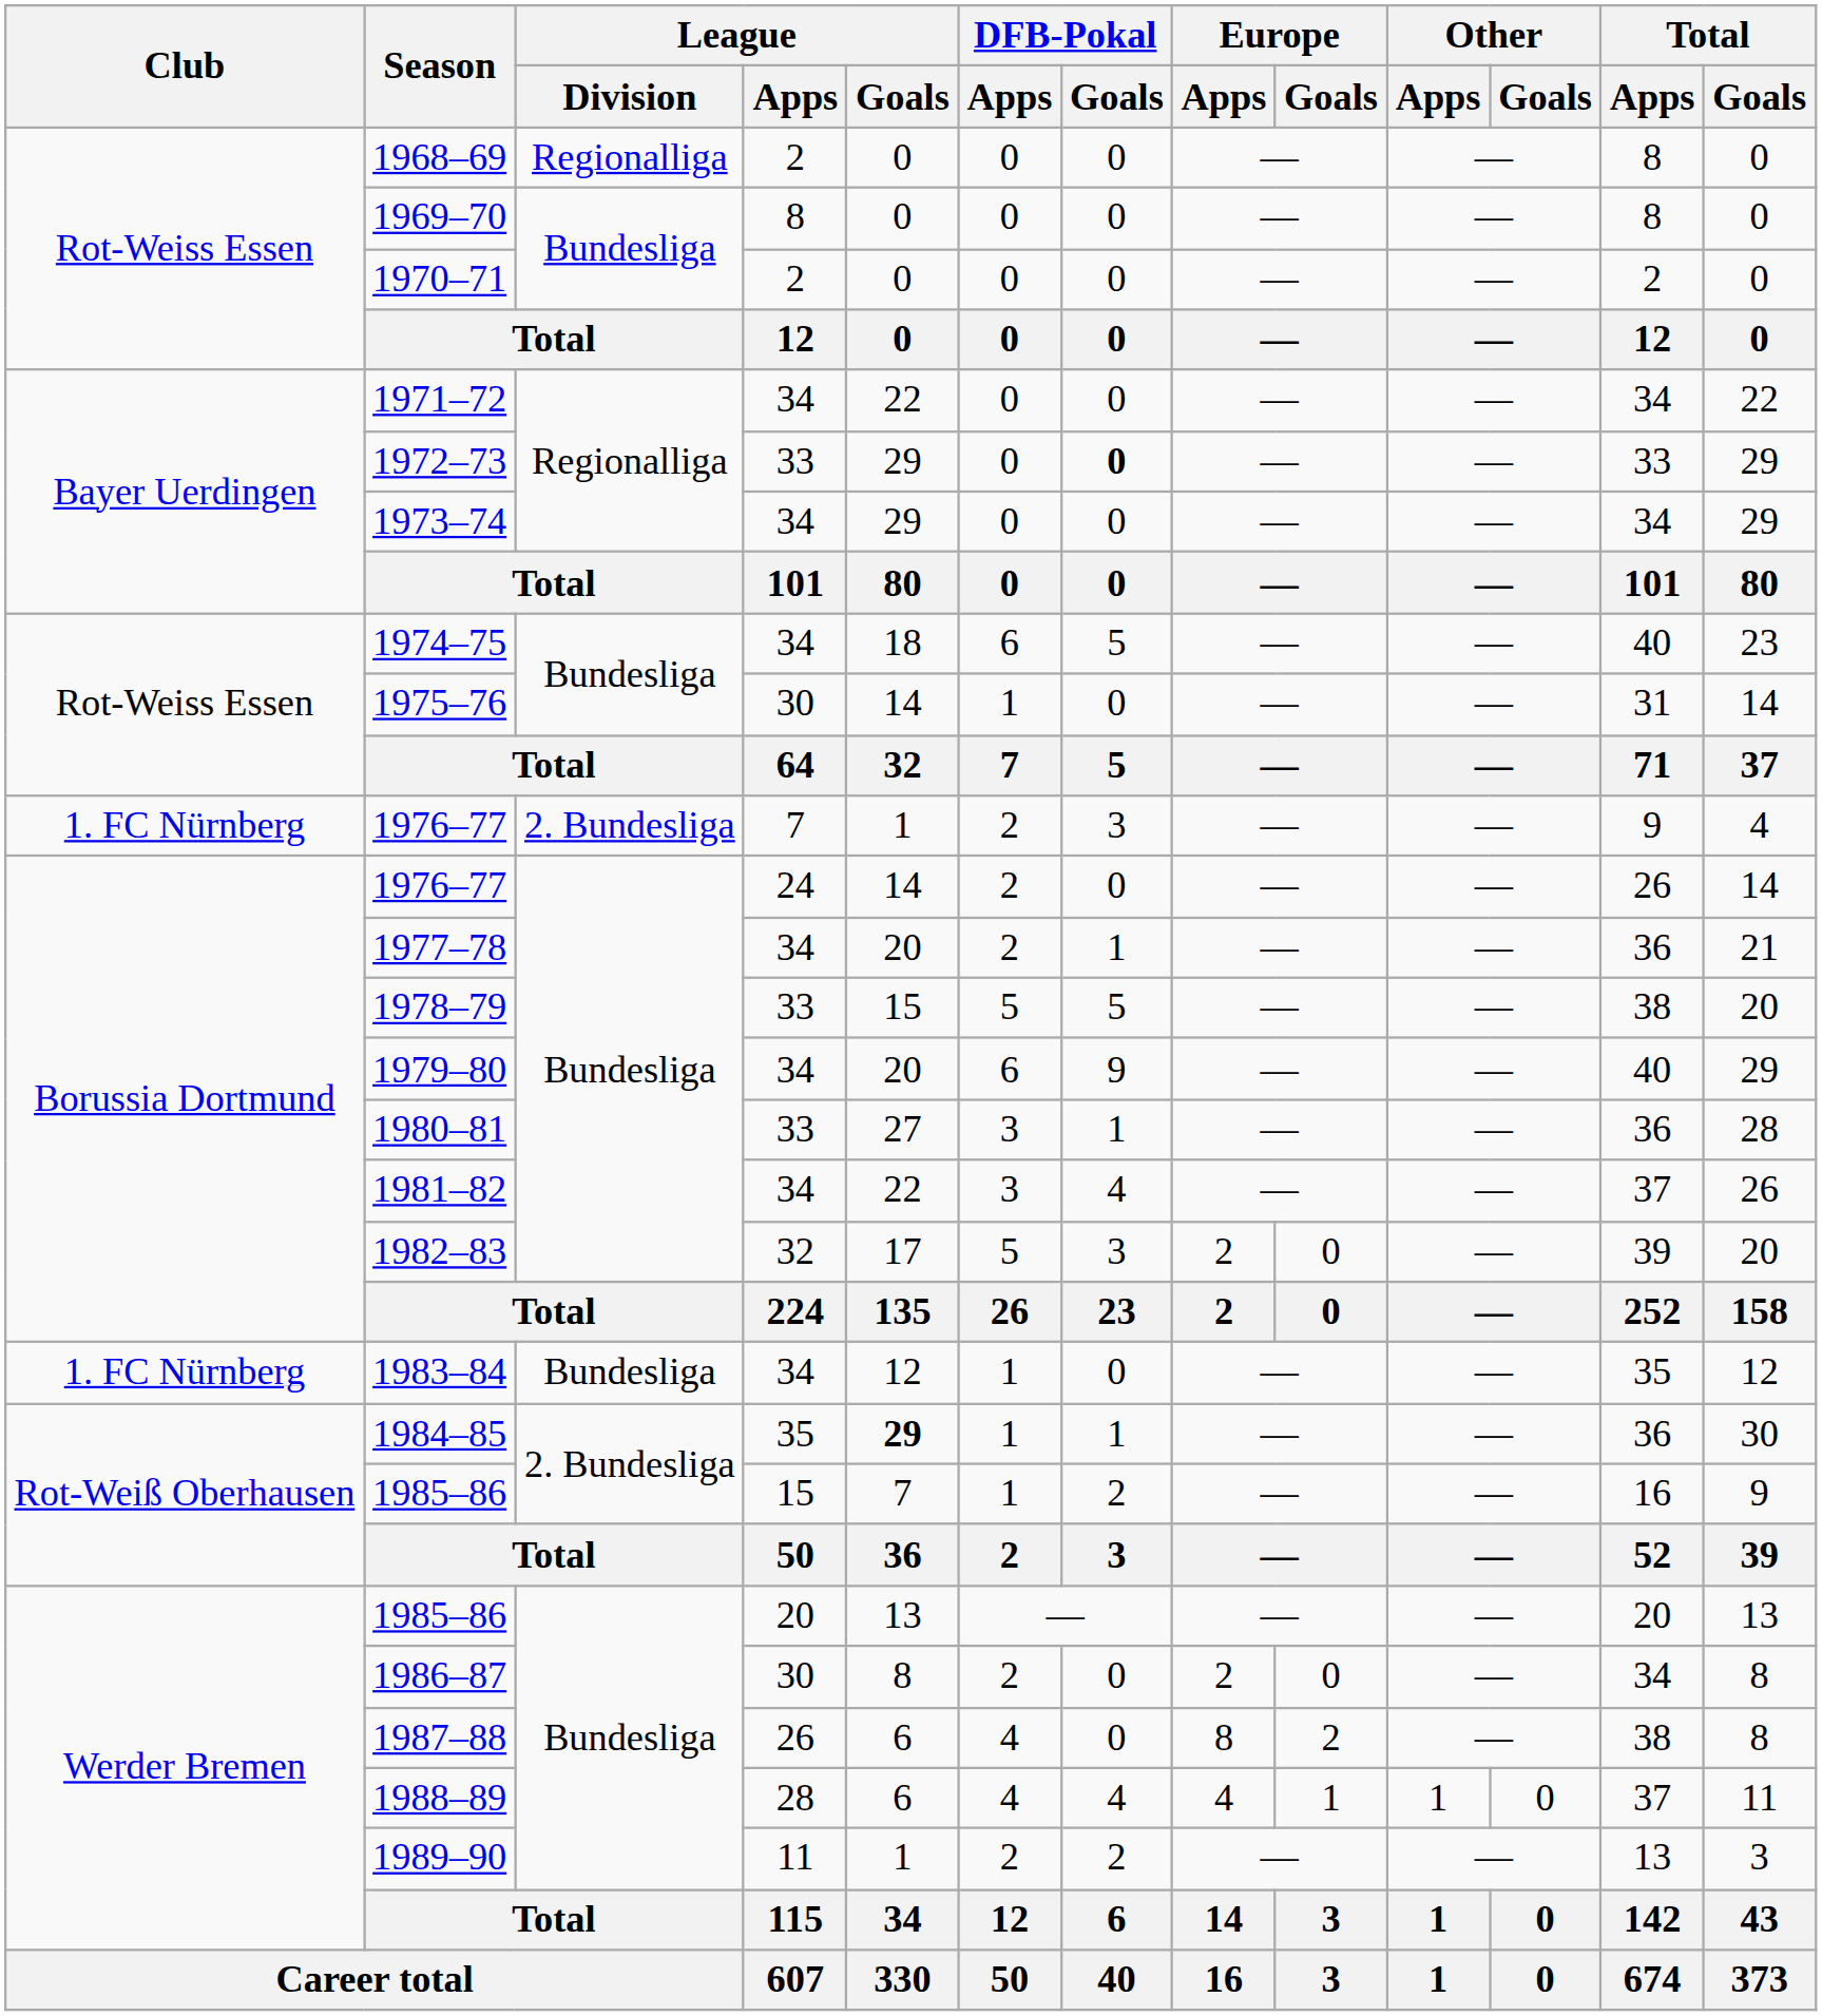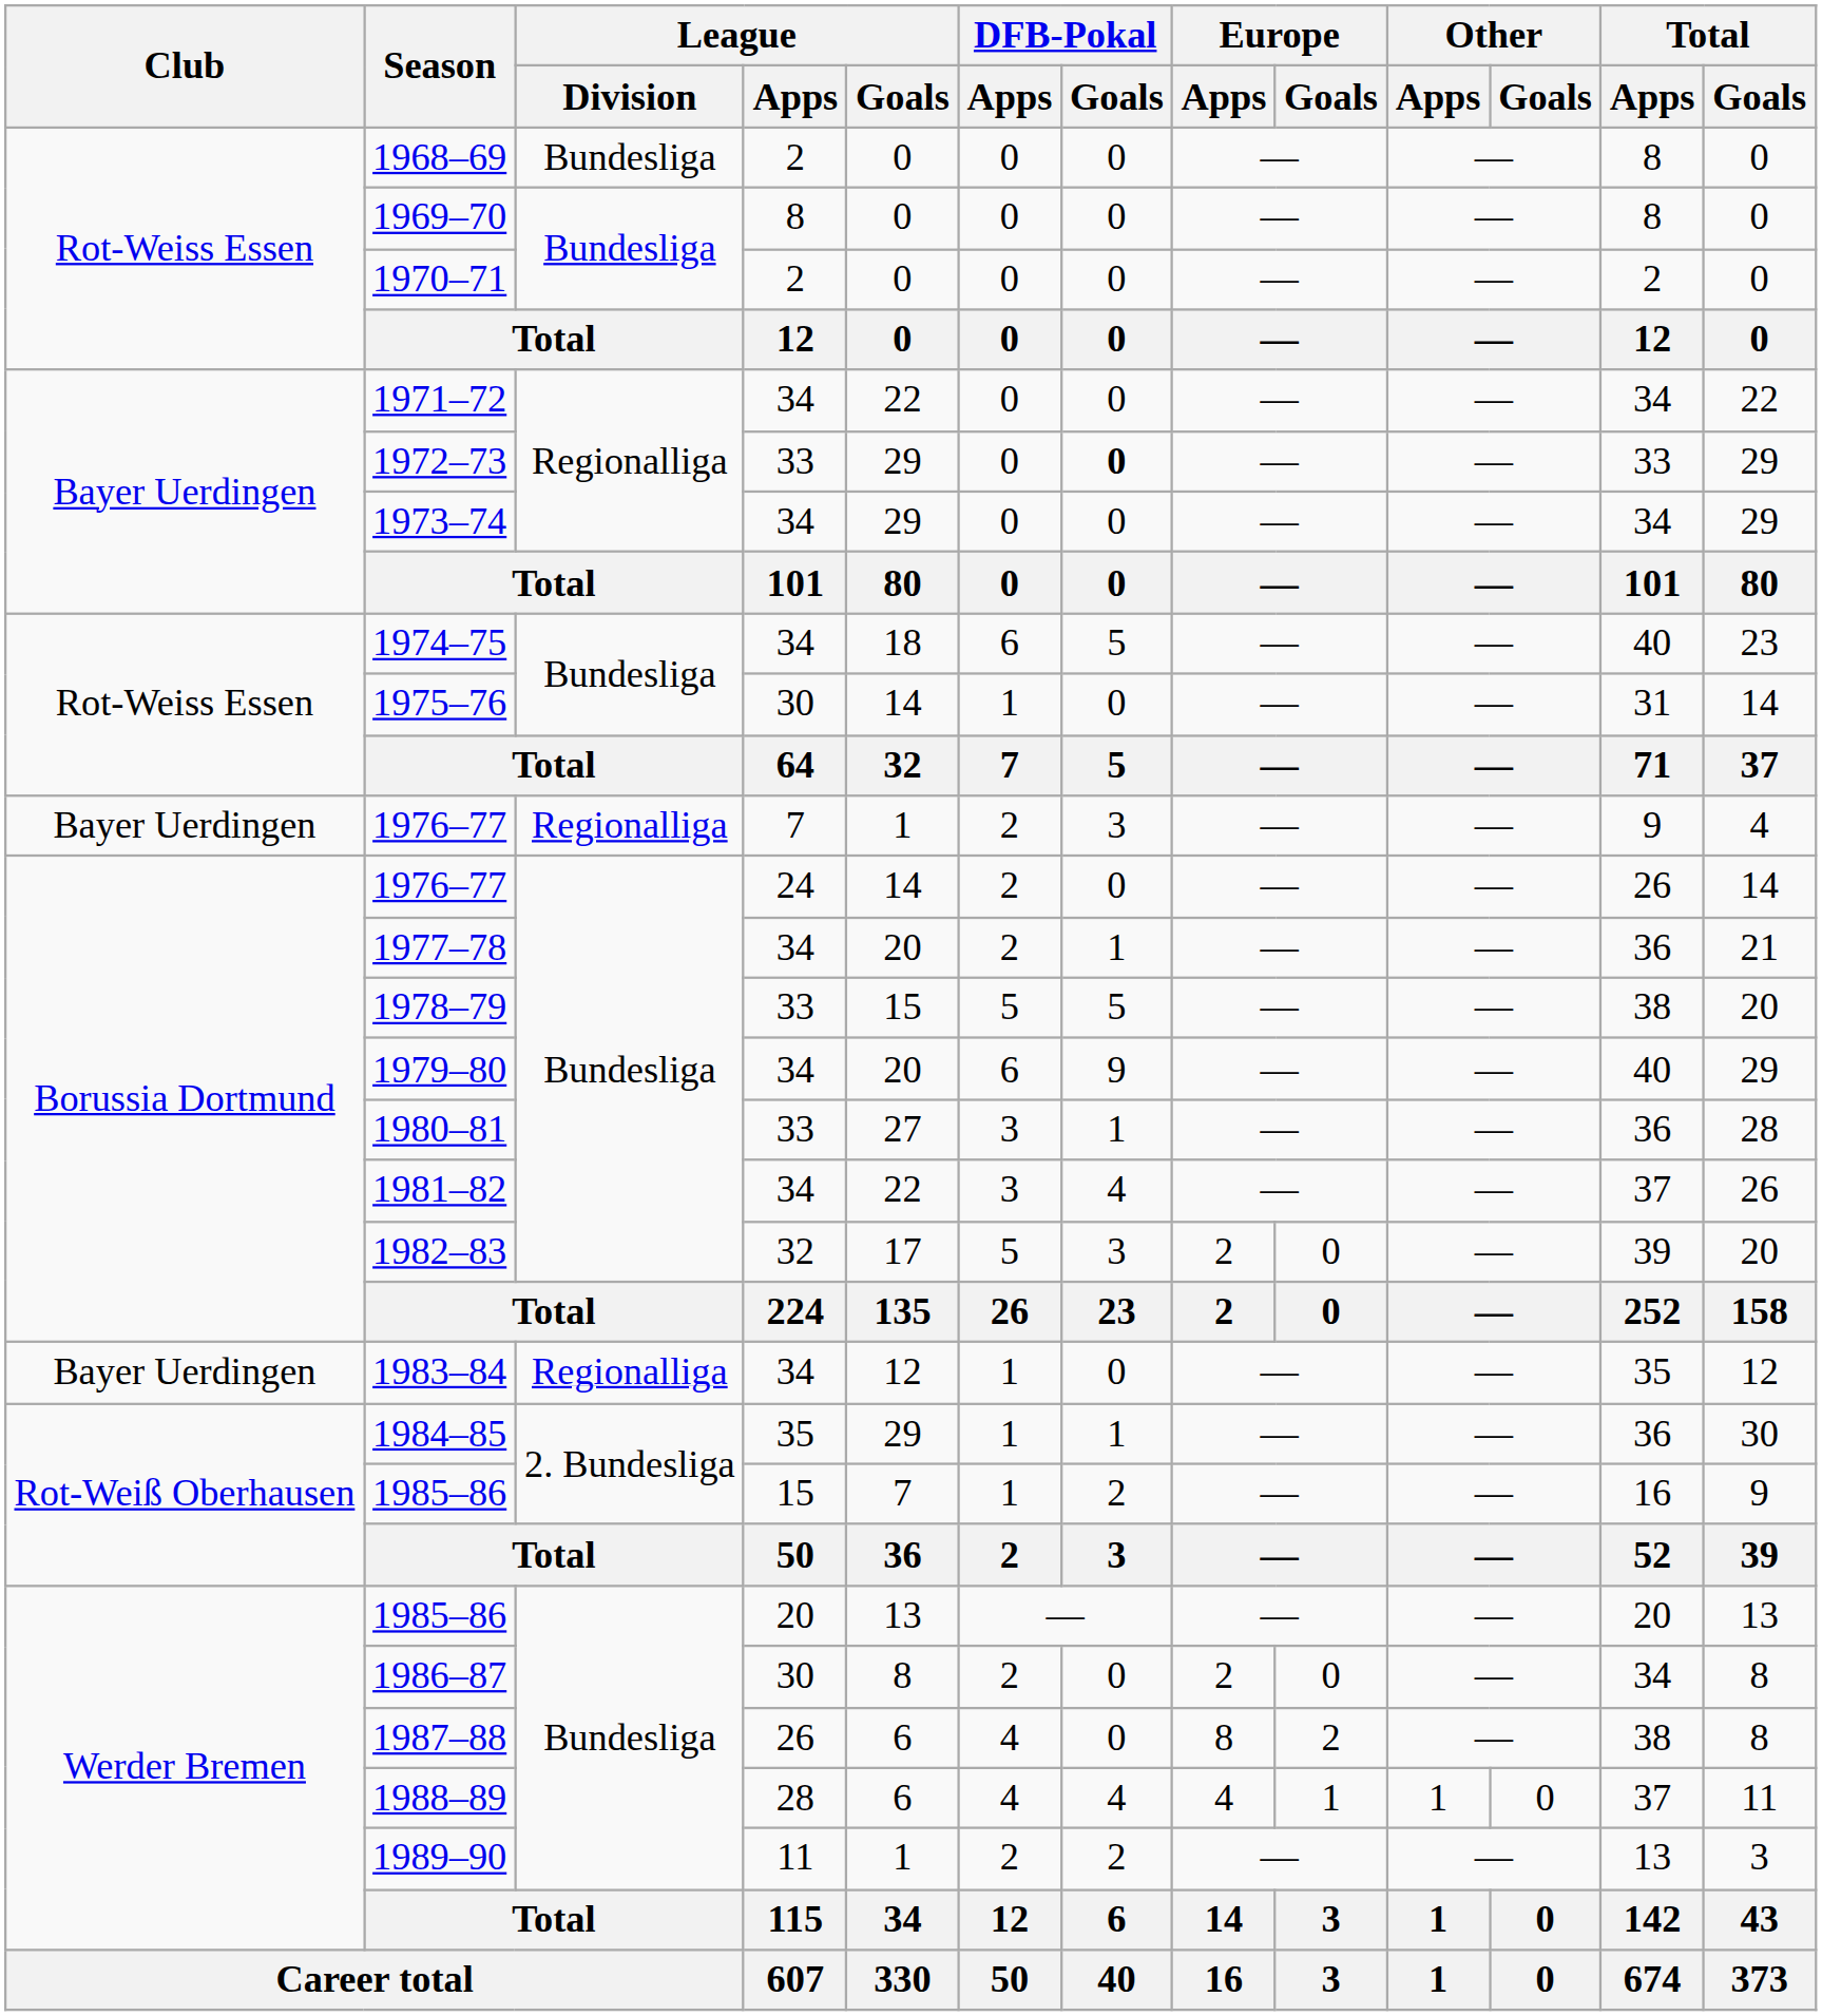 <table class=wikitable style=text-align:center>
 <tr>
 <th rowspan=2>Club</th>
 <th rowspan=2>Season</th>
 <th colspan=3>League</th>
 <th colspan=2><a href='#'>DFB-Pokal</a></th>
 <th colspan=2>Europe</th>
 <th colspan=2>Other</th>
 <th colspan=2>Total</th>
 </tr>
 <tr>
 <th>Division</th>
 <th>Apps</th>
 <th>Goals</th>
 <th>Apps</th>
 <th>Goals</th>
 <th>Apps</th>
 <th>Goals</th>
 <th>Apps</th>
 <th>Goals</th>
 <th>Apps</th>
 <th>Goals</th>
 </tr>
 <tr>
 <td rowspan=4><a href='#'>Rot-Weiss Essen</a></td>
 <td><a href='#'>1968–69</a></td>
-<td><a href='#'>Regionalliga</a></td>
+<td>Bundesliga</td>
 <td>2</td>
 <td>0</td>
 <td>0</td>
 <td>0</td>
 <td colspan="2">—</td>
 <td colspan="2">—</td>
 <td>8</td>
 <td>0</td>
 </tr>
 <tr>
 <td><a href='#'>1969–70</a></td>
 <td rowspan=2><a href='#'>Bundesliga</a></td>
 <td>8</td>
 <td>0</td>
 <td>0</td>
 <td>0</td>
 <td colspan="2">—</td>
 <td colspan="2">—</td>
 <td>8</td>
 <td>0</td>
 </tr>
 <tr>
 <td><a href='#'>1970–71</a></td>
 <td>2</td>
 <td>0</td>
 <td>0</td>
 <td>0</td>
 <td colspan="2">—</td>
 <td colspan="2">—</td>
 <td>2</td>
 <td>0</td>
 </tr>
 <tr>
 <th colspan="2">Total</th>
 <th>12</th>
 <th>0</th>
 <th>0</th>
 <th>0</th>
 <th colspan="2">—</th>
 <th colspan="2">—</th>
 <th>12</th>
 <th>0</th>
 </tr>
 <tr>
 <td rowspan=4><a href='#'>Bayer Uerdingen</a></td>
 <td><a href='#'>1971–72</a></td>
 <td rowspan=3>Regionalliga</td>
 <td>34</td>
 <td>22</td>
 <td>0</td>
 <td>0</td>
 <td colspan="2">—</td>
 <td colspan="2">—</td>
 <td>34</td>
 <td>22</td>
 </tr>
 <tr>
 <td><a href='#'>1972–73</a></td>
 <td>33</td>
 <td>29</td>
 <td>0</td>
 <td><strong>0</strong></td>
 <td colspan="2">—</td>
 <td colspan="2">—</td>
 <td>33</td>
 <td>29</td>
 </tr>
 <tr>
 <td><a href='#'>1973–74</a></td>
 <td>34</td>
 <td>29</td>
 <td>0</td>
 <td>0</td>
 <td colspan="2">—</td>
 <td colspan="2">—</td>
 <td>34</td>
 <td>29</td>
 </tr>
 <tr>
 <th colspan="2">Total</th>
 <th>101</th>
 <th>80</th>
 <th>0</th>
 <th>0</th>
 <th colspan="2">—</th>
 <th colspan="2">—</th>
 <th>101</th>
 <th>80</th>
 </tr>
 <tr>
 <td rowspan=3>Rot-Weiss Essen</td>
 <td><a href='#'>1974–75</a></td>
 <td rowspan=2>Bundesliga</td>
 <td>34</td>
 <td>18</td>
 <td>6</td>
 <td>5</td>
 <td colspan="2">—</td>
 <td colspan="2">—</td>
 <td>40</td>
 <td>23</td>
 </tr>
 <tr>
 <td><a href='#'>1975–76</a></td>
 <td>30</td>
 <td>14</td>
 <td>1</td>
 <td>0</td>
 <td colspan="2">—</td>
 <td colspan="2">—</td>
 <td>31</td>
 <td>14</td>
 </tr>
 <tr>
 <th colspan="2">Total</th>
 <th>64</th>
 <th>32</th>
 <th>7</th>
 <th>5</th>
 <th colspan="2">—</th>
 <th colspan="2">—</th>
 <th>71</th>
 <th>37</th>
 </tr>
 <tr>
-<td><a href='#'>1. FC Nürnberg</a></td>
+<td>Bayer Uerdingen</td>
 <td><a href='#'>1976–77</a></td>
-<td><a href='#'>2. Bundesliga</a></td>
+<td><a href='#'>Regionalliga</a></td>
 <td>7</td>
 <td>1</td>
 <td>2</td>
 <td>3</td>
 <td colspan="2">—</td>
 <td colspan="2">—</td>
 <td>9</td>
 <td>4</td>
 </tr>
 <tr>
 <td rowspan=8><a href='#'>Borussia Dortmund</a></td>
 <td><a href='#'>1976–77</a></td>
 <td rowspan=7>Bundesliga</td>
 <td>24</td>
 <td>14</td>
 <td>2</td>
 <td>0</td>
 <td colspan="2">—</td>
 <td colspan="2">—</td>
 <td>26</td>
 <td>14</td>
 </tr>
 <tr>
 <td><a href='#'>1977–78</a></td>
 <td>34</td>
 <td>20</td>
 <td>2</td>
 <td>1</td>
 <td colspan="2">—</td>
 <td colspan="2">—</td>
 <td>36</td>
 <td>21</td>
 </tr>
 <tr>
 <td><a href='#'>1978–79</a></td>
 <td>33</td>
 <td>15</td>
 <td>5</td>
 <td>5</td>
 <td colspan="2">—</td>
 <td colspan="2">—</td>
 <td>38</td>
 <td>20</td>
 </tr>
 <tr>
 <td><a href='#'>1979–80</a></td>
 <td>34</td>
 <td>20</td>
 <td>6</td>
 <td>9</td>
 <td colspan="2">—</td>
 <td colspan="2">—</td>
 <td>40</td>
 <td>29</td>
 </tr>
 <tr>
 <td><a href='#'>1980–81</a></td>
 <td>33</td>
 <td>27</td>
 <td>3</td>
 <td>1</td>
 <td colspan="2">—</td>
 <td colspan="2">—</td>
 <td>36</td>
 <td>28</td>
 </tr>
 <tr>
 <td><a href='#'>1981–82</a></td>
 <td>34</td>
 <td>22</td>
 <td>3</td>
 <td>4</td>
 <td colspan="2">—</td>
 <td colspan="2">—</td>
 <td>37</td>
 <td>26</td>
 </tr>
 <tr>
 <td><a href='#'>1982–83</a></td>
 <td>32</td>
 <td>17</td>
 <td>5</td>
 <td>3</td>
 <td>2</td>
 <td>0</td>
 <td colspan="2">—</td>
 <td>39</td>
 <td>20</td>
 </tr>
 <tr>
 <th colspan="2">Total</th>
 <th>224</th>
 <th>135</th>
 <th>26</th>
 <th>23</th>
 <th>2</th>
 <th>0</th>
 <th colspan="2">—</th>
 <th>252</th>
 <th>158</th>
 </tr>
 <tr>
-<td><a href='#'>1. FC Nürnberg</a></td>
+<td>Bayer Uerdingen</td>
 <td><a href='#'>1983–84</a></td>
-<td>Bundesliga</td>
+<td><a href='#'>Regionalliga</a></td>
 <td>34</td>
 <td>12</td>
 <td>1</td>
 <td>0</td>
 <td colspan="2">—</td>
 <td colspan="2">—</td>
 <td>35</td>
 <td>12</td>
 </tr>
 <tr>
 <td rowspan=3><a href='#'>Rot-Weiß Oberhausen</a></td>
 <td><a href='#'>1984–85</a></td>
 <td rowspan=2>2. Bundesliga</td>
 <td>35</td>
-<td><strong>29</strong></td>
+<td>29</td>
 <td>1</td>
 <td>1</td>
 <td colspan="2">—</td>
 <td colspan="2">—</td>
 <td>36</td>
 <td>30</td>
 </tr>
 <tr>
 <td><a href='#'>1985–86</a></td>
 <td>15</td>
 <td>7</td>
 <td>1</td>
 <td>2</td>
 <td colspan="2">—</td>
 <td colspan="2">—</td>
 <td>16</td>
 <td>9</td>
 </tr>
 <tr>
 <th colspan="2">Total</th>
 <th>50</th>
 <th>36</th>
 <th>2</th>
 <th>3</th>
 <th colspan="2">—</th>
 <th colspan="2">—</th>
 <th>52</th>
 <th>39</th>
 </tr>
 <tr>
 <td rowspan=6><a href='#'>Werder Bremen</a></td>
 <td><a href='#'>1985–86</a></td>
 <td rowspan=5>Bundesliga</td>
 <td>20</td>
 <td>13</td>
 <td colspan="2">—</td>
 <td colspan="2">—</td>
 <td colspan="2">—</td>
 <td>20</td>
 <td>13</td>
 </tr>
 <tr>
 <td><a href='#'>1986–87</a></td>
 <td>30</td>
 <td>8</td>
 <td>2</td>
 <td>0</td>
 <td>2</td>
 <td>0</td>
 <td colspan="2">—</td>
 <td>34</td>
 <td>8</td>
 </tr>
 <tr>
 <td><a href='#'>1987–88</a></td>
 <td>26</td>
 <td>6</td>
 <td>4</td>
 <td>0</td>
 <td>8</td>
 <td>2</td>
 <td colspan="2">—</td>
 <td>38</td>
 <td>8</td>
 </tr>
 <tr>
 <td><a href='#'>1988–89</a></td>
 <td>28</td>
 <td>6</td>
 <td>4</td>
 <td>4</td>
 <td>4</td>
 <td>1</td>
 <td>1</td>
 <td>0</td>
 <td>37</td>
 <td>11</td>
 </tr>
 <tr>
 <td><a href='#'>1989–90</a></td>
 <td>11</td>
 <td>1</td>
 <td>2</td>
 <td>2</td>
 <td colspan="2">—</td>
 <td colspan="2">—</td>
 <td>13</td>
 <td>3</td>
 </tr>
 <tr>
 <th colspan="2">Total</th>
 <th>115</th>
 <th>34</th>
 <th>12</th>
 <th>6</th>
 <th>14</th>
 <th>3</th>
 <th>1</th>
 <th>0</th>
 <th>142</th>
 <th>43</th>
 </tr>
 <tr>
 <th colspan=3>Career total</th>
 <th>607</th>
 <th>330</th>
 <th>50</th>
 <th>40</th>
 <th>16</th>
 <th>3</th>
 <th>1</th>
 <th>0</th>
 <th>674</th>
 <th>373</th>
 </tr>
 </table>
